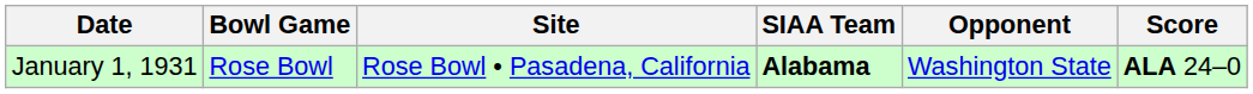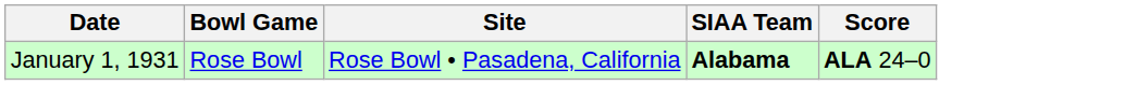 <table class="wikitable">
 <tr>
 <th>Date</th>
 <th>Bowl Game</th>
 <th>Site</th>
 <th>SIAA Team</th>
-<th>Opponent</th>
 <th>Score</th>
 </tr>
 <tr bgcolor=ccffcc>
 <td>January 1, 1931</td>
 <td><a href='#'>Rose Bowl</a></td>
 <td><a href='#'>Rose Bowl</a> • <a href='#'>Pasadena, California</a></td>
 <td><strong>Alabama</strong></td>
-<td><a href='#'>Washington State</a></td>
 <td><strong>ALA</strong> 24–0</td>
 </tr>
 </table>
